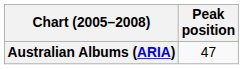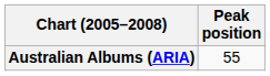 <table class="wikitable plainrowheaders" style="text-align:center">
 <tr>
 <th scope="col">Chart (2005–2008)</th>
 <th scope="col">Peak<br>position</th>
 </tr>
 <tr>
 <th scope="row">Australian Albums (<a href='#'>ARIA</a>)</th>
-<td>47</td>
+<td>55</td>
 </tr>
 </table>
